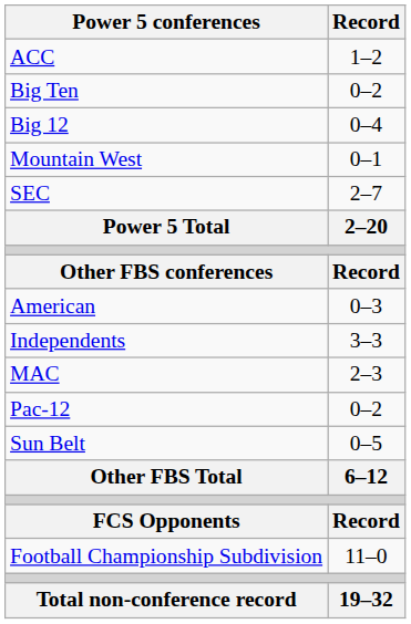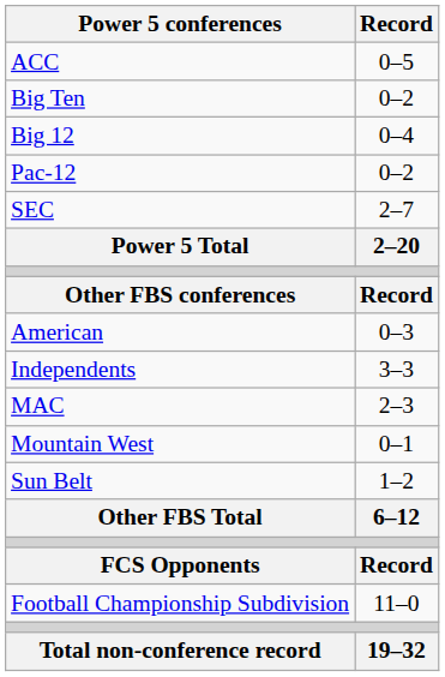 <table class="wikitable">
 <tr>
 <th>Power 5 conferences</th>
 <th>Record</th>
 </tr>
 <tr>
 <td><a href='#'>ACC</a></td>
-<td align=center>1–2</td>
+<td align=center>0–5</td>
 </tr>
 <tr>
 <td><a href='#'>Big Ten</a></td>
 <td align=center>0–2</td>
 </tr>
 <tr>
 <td><a href='#'>Big 12</a></td>
 <td align=center>0–4</td>
 </tr>
 <tr>
-<td><a href='#'>Mountain West</a></td>
-<td align=center>0–1</td>
+<td><a href='#'>Pac-12</a></td>
+<td align=center>0–2</td>
 </tr>
 <tr>
 <td><a href='#'>SEC</a></td>
 <td align=center>2–7</td>
 </tr>
 <tr>
 <th>Power 5 Total</th>
 <th>2–20</th>
 </tr>
 <tr>
 <th colSpan="2" style="background-color:lightgrey;"></th>
 </tr>
 <tr>
 <th>Other FBS conferences</th>
 <th>Record</th>
 </tr>
 <tr>
 <td><a href='#'>American</a></td>
 <td align=center>0–3</td>
 </tr>
 <tr>
 <td><a href='#'>Independents</a></td>
 <td align=center>3–3</td>
 </tr>
 <tr>
 <td><a href='#'>MAC</a></td>
 <td align=center>2–3</td>
 </tr>
 <tr>
-<td><a href='#'>Pac-12</a></td>
-<td align=center>0–2</td>
+<td><a href='#'>Mountain West</a></td>
+<td align=center>0–1</td>
 </tr>
 <tr>
 <td><a href='#'>Sun Belt</a></td>
-<td align=center>0–5</td>
+<td align=center>1–2</td>
 </tr>
 <tr>
 <th>Other FBS Total</th>
 <th>6–12</th>
 </tr>
 <tr>
 <th colSpan="2" style="background-color:lightgrey;"></th>
 </tr>
 <tr>
 <th>FCS Opponents</th>
 <th>Record</th>
 </tr>
 <tr>
 <td><a href='#'>Football Championship Subdivision</a></td>
 <td align=center>11–0</td>
 </tr>
 <tr>
 <th colSpan="2" style="background-color:lightgrey;"></th>
 </tr>
 <tr>
 <th>Total non-conference record</th>
 <th>19–32</th>
 </tr>
 </table>
